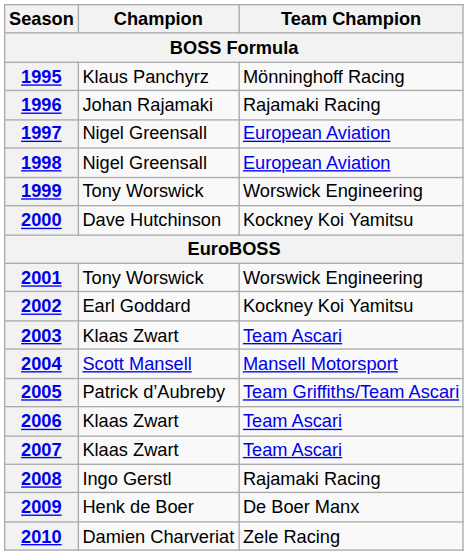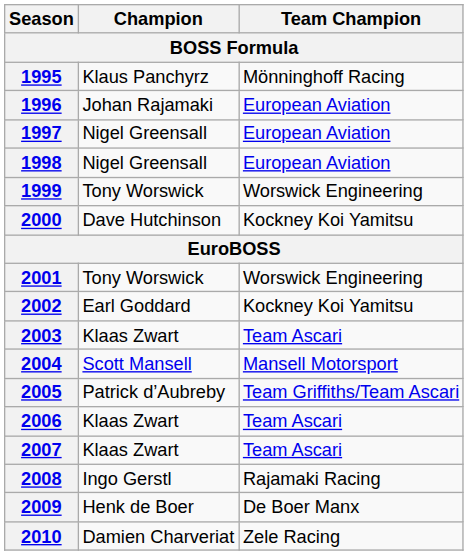 <table class="wikitable" style="font-size:85%;">
 <tr>
 <th>Season</th>
 <th>Champion</th>
 <th>Team Champion</th>
 </tr>
 <tr>
 <th colspan=3>BOSS Formula</th>
 </tr>
 <tr>
 <th><a href='#'>1995</a></th>
 <td> Klaus Panchyrz<br></td>
 <td> Mönninghoff Racing</td>
 </tr>
 <tr>
 <th><a href='#'>1996</a></th>
 <td> Johan Rajamaki<br></td>
-<td> Rajamaki Racing</td>
+<td> <a href='#'>European Aviation</a></td>
 </tr>
 <tr>
 <th><a href='#'>1997</a></th>
 <td> Nigel Greensall<br></td>
 <td> <a href='#'>European Aviation</a></td>
 </tr>
 <tr>
 <th><a href='#'>1998</a></th>
 <td> Nigel Greensall<br></td>
 <td> <a href='#'>European Aviation</a></td>
 </tr>
 <tr>
 <th><a href='#'>1999</a></th>
 <td> Tony Worswick<br></td>
 <td> Worswick Engineering</td>
 </tr>
 <tr>
 <th><a href='#'>2000</a></th>
 <td> Dave Hutchinson<br></td>
 <td> Kockney Koi Yamitsu</td>
 </tr>
 <tr>
 <th colspan=3>EuroBOSS</th>
 </tr>
 <tr>
 <th><a href='#'>2001</a></th>
 <td> Tony Worswick<br></td>
 <td> Worswick Engineering</td>
 </tr>
 <tr>
 <th><a href='#'>2002</a></th>
 <td> Earl Goddard<br></td>
 <td> Kockney Koi Yamitsu</td>
 </tr>
 <tr>
 <th><a href='#'>2003</a></th>
 <td> Klaas Zwart<br></td>
 <td> <a href='#'>Team Ascari</a></td>
 </tr>
 <tr>
 <th><a href='#'>2004</a></th>
 <td> <a href='#'>Scott Mansell</a><br></td>
 <td> <a href='#'>Mansell Motorsport</a></td>
 </tr>
 <tr>
 <th><a href='#'>2005</a></th>
 <td> Patrick d’Aubreby<br></td>
 <td> <a href='#'>Team Griffiths/Team Ascari</a></td>
 </tr>
 <tr>
 <th><a href='#'>2006</a></th>
 <td> Klaas Zwart<br></td>
 <td> <a href='#'>Team Ascari</a></td>
 </tr>
 <tr>
 <th><a href='#'>2007</a></th>
 <td> Klaas Zwart<br></td>
 <td> <a href='#'>Team Ascari</a></td>
 </tr>
 <tr>
 <th><a href='#'>2008</a></th>
 <td> Ingo Gerstl<br></td>
 <td> Rajamaki Racing</td>
 </tr>
 <tr>
 <th><a href='#'>2009</a></th>
 <td> Henk de Boer<br></td>
 <td> De Boer Manx</td>
 </tr>
 <tr>
 <th><a href='#'>2010</a></th>
 <td> Damien Charveriat<br></td>
 <td> Zele Racing</td>
 </tr>
 </table>
